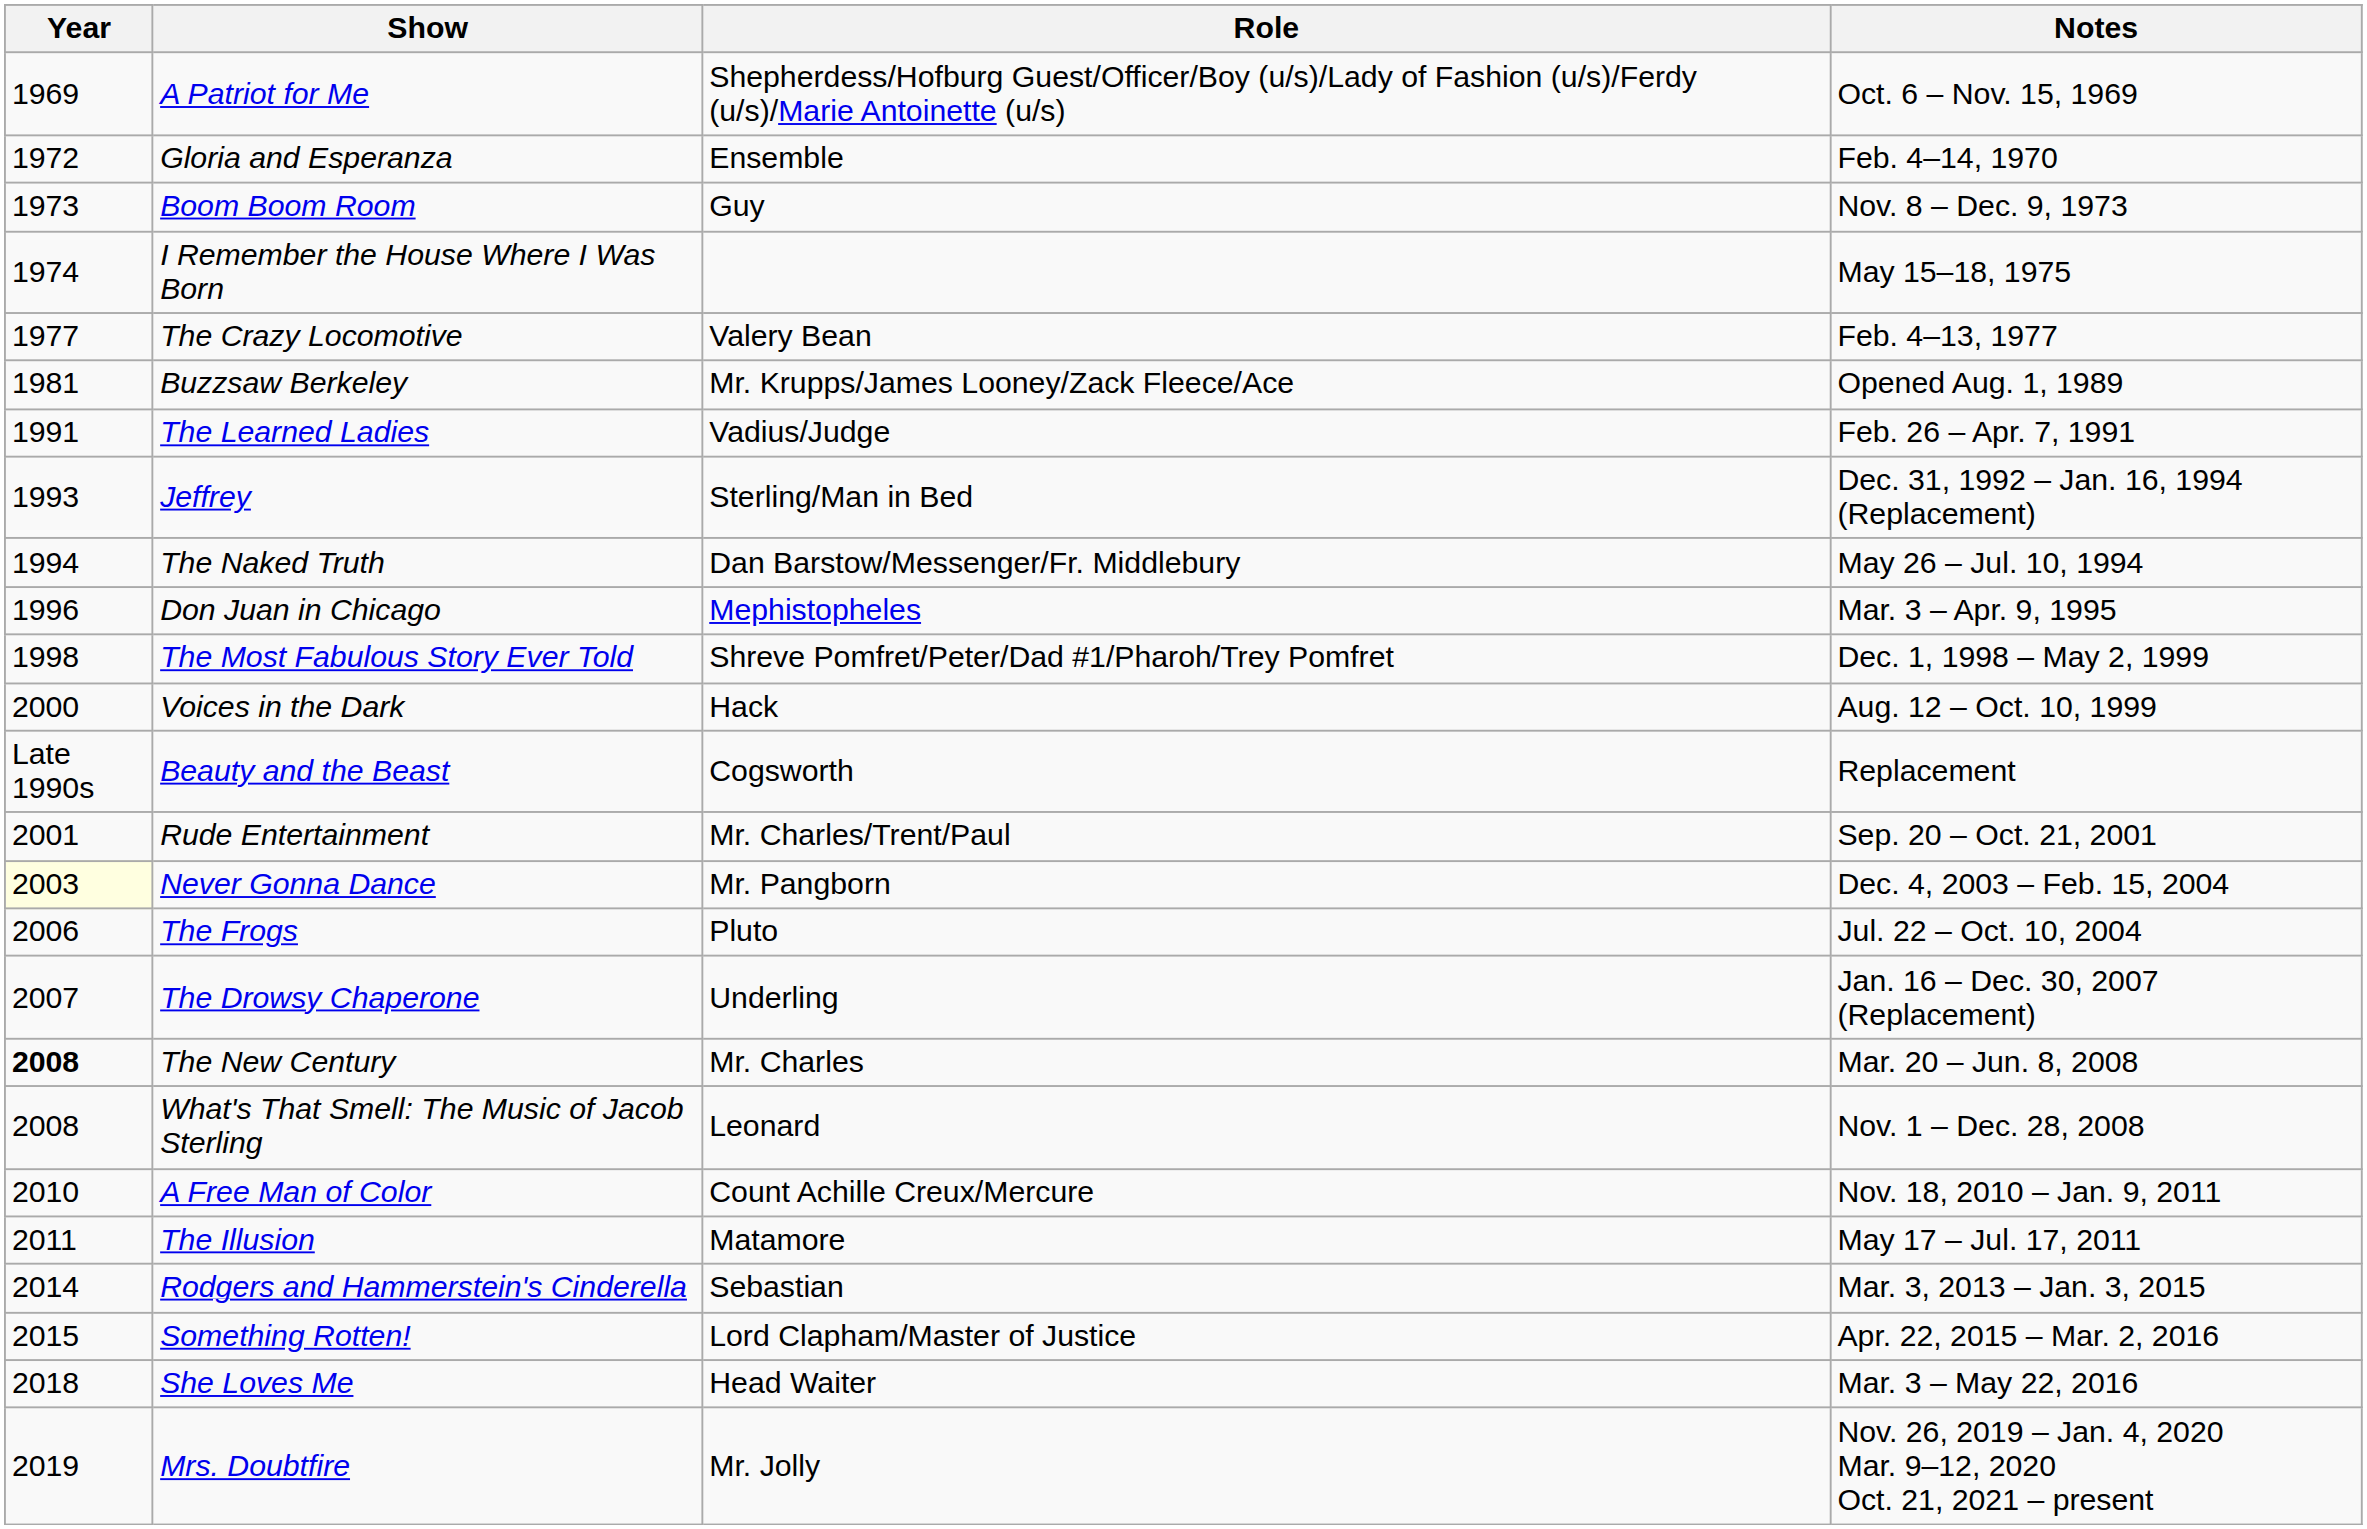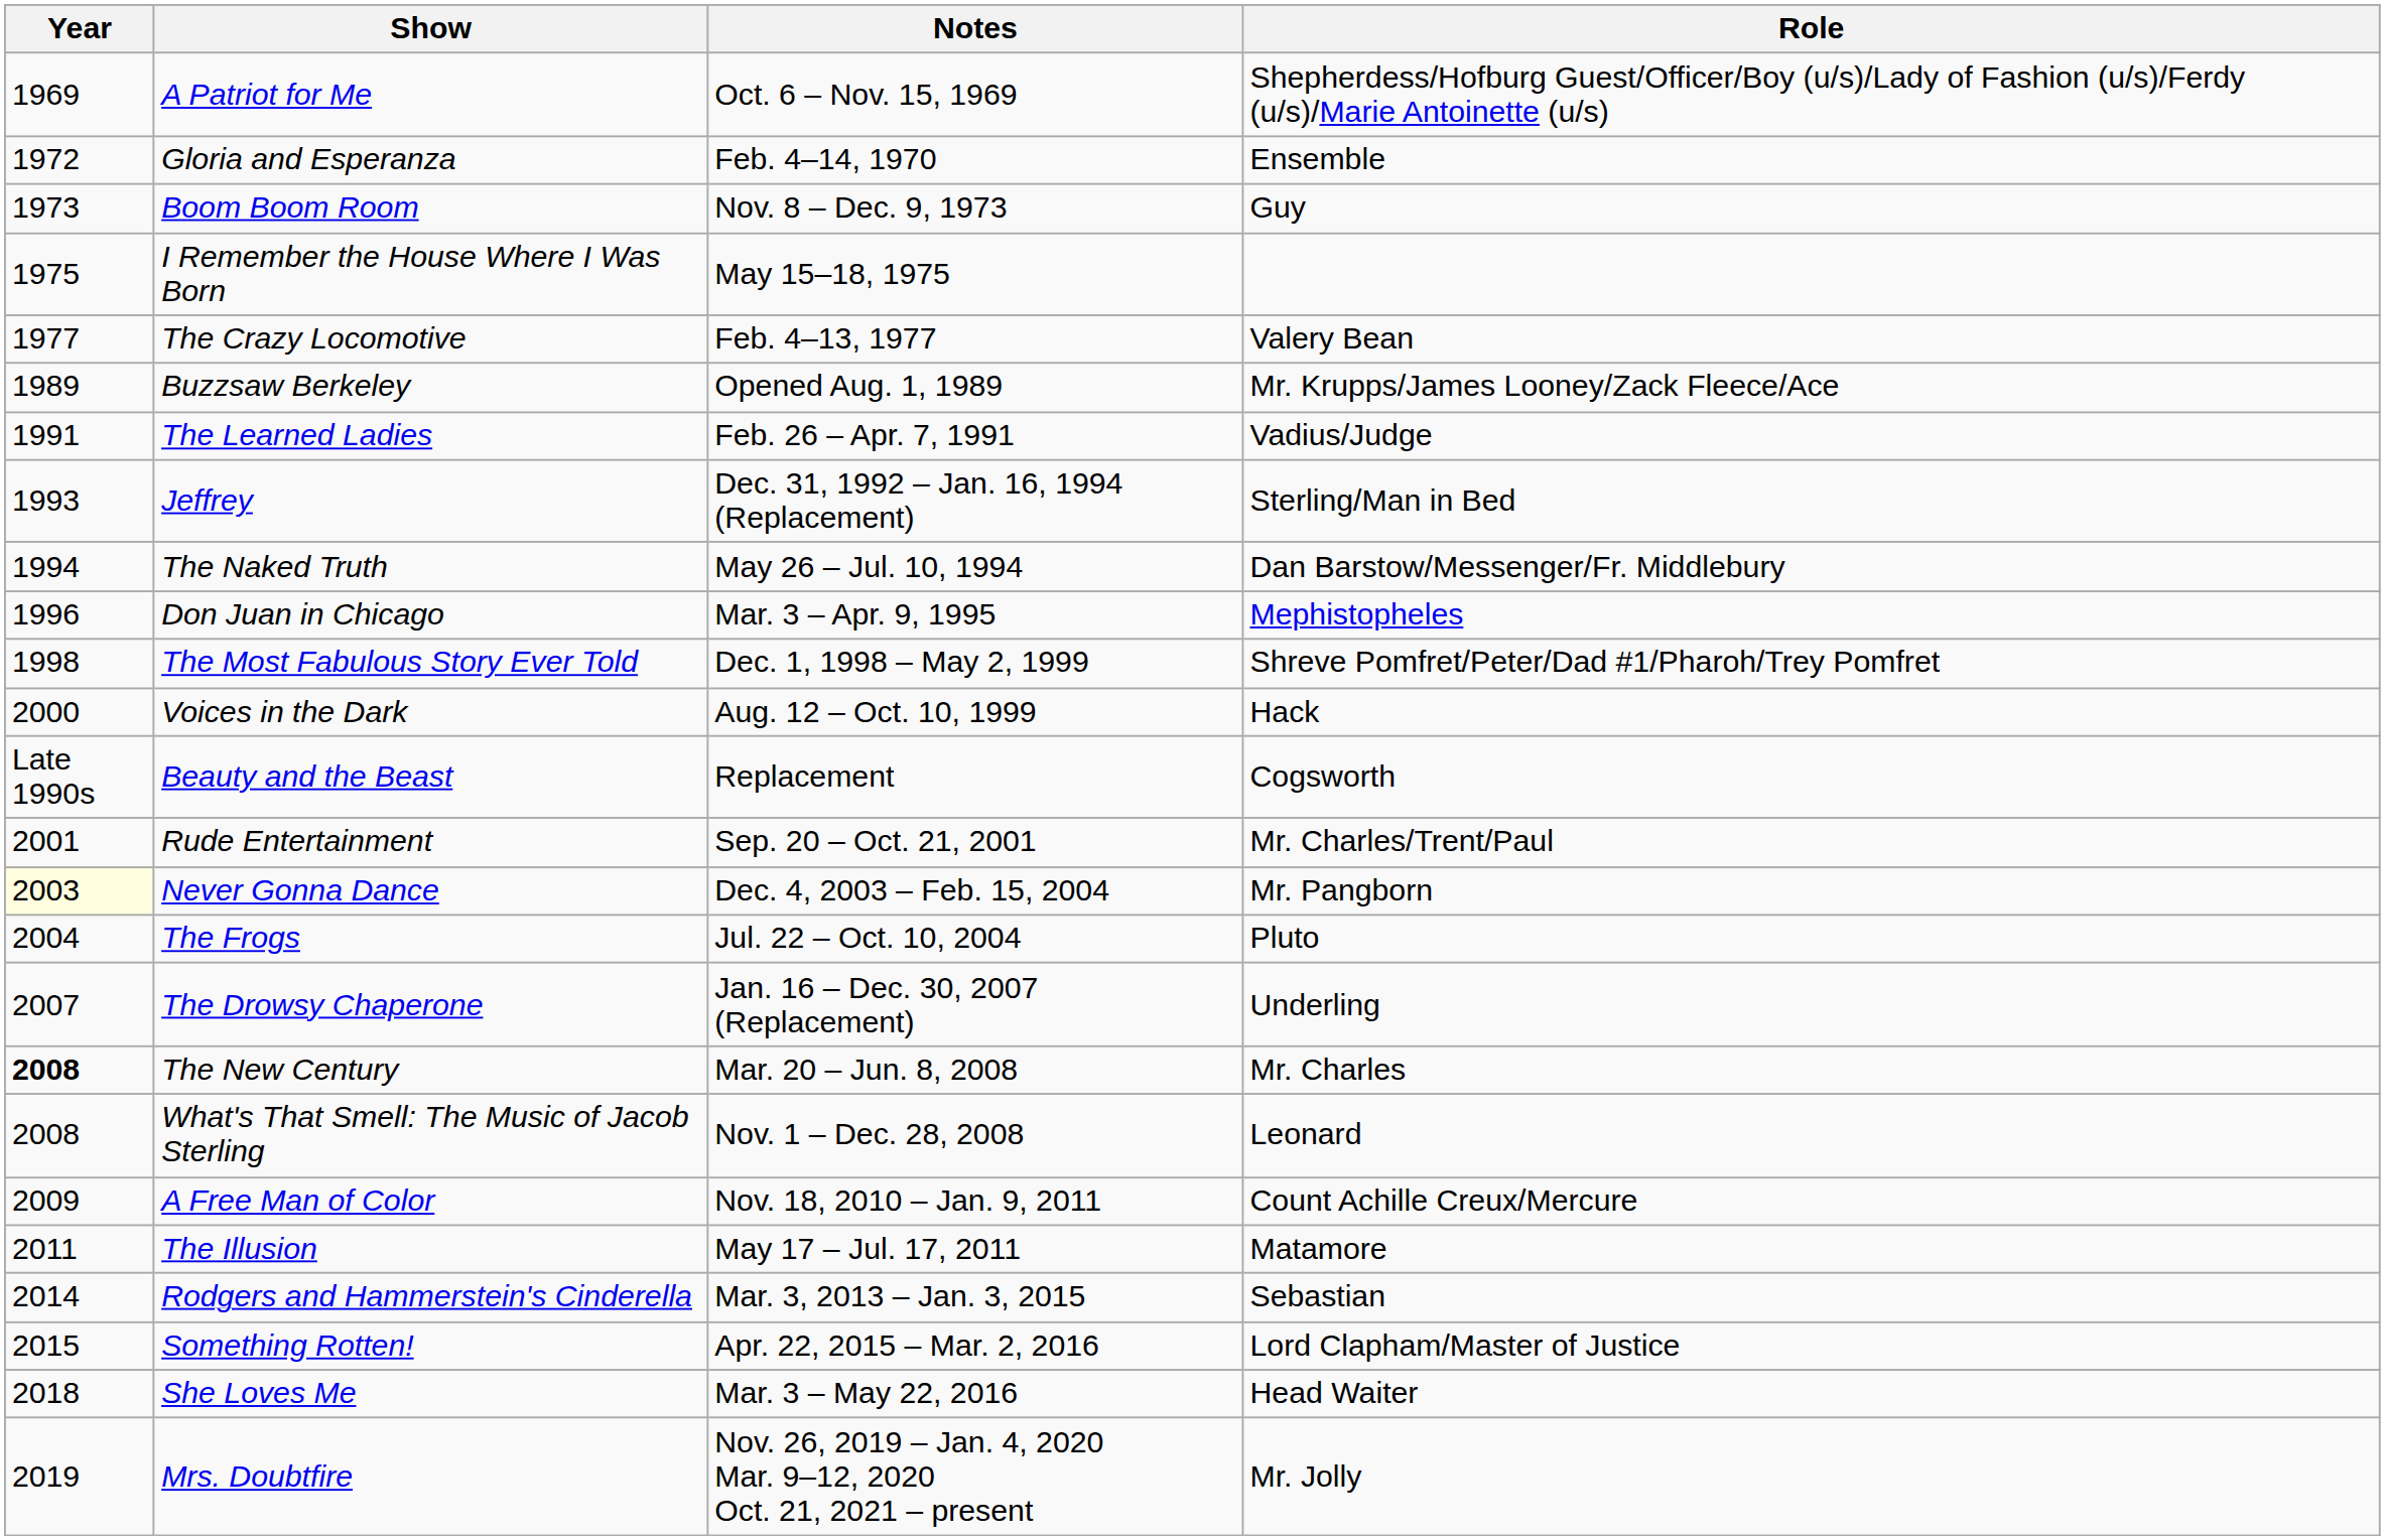 <table class="wikitable">
 <tr>
 <th>Year</th>
 <th>Show</th>
+<th>Notes</th>
 <th>Role</th>
-<th>Notes</th>
 </tr>
 <tr>
 <td>1969</td>
 <td><em><a href='#'>A Patriot for Me</a></em></td>
+<td>Oct. 6 – Nov. 15, 1969</td>
 <td>Shepherdess/Hofburg Guest/Officer/Boy (u/s)/Lady of Fashion (u/s)/Ferdy (u/s)/<a href='#'>Marie Antoinette</a> (u/s)</td>
-<td>Oct. 6 – Nov. 15, 1969</td>
 </tr>
 <tr>
 <td>1972</td>
 <td><em>Gloria and Esperanza</em></td>
+<td>Feb. 4–14, 1970</td>
 <td>Ensemble</td>
-<td>Feb. 4–14, 1970</td>
 </tr>
 <tr>
 <td>1973</td>
 <td><em><a href='#'>Boom Boom Room</a></em></td>
+<td>Nov. 8 – Dec. 9, 1973</td>
 <td>Guy</td>
-<td>Nov. 8 – Dec. 9, 1973</td>
 </tr>
 <tr>
-<td>1974</td>
+<td>1975</td>
 <td><em>I Remember the House Where I Was Born</em></td>
+<td>May 15–18, 1975</td>
 <td></td>
-<td>May 15–18, 1975</td>
 </tr>
 <tr>
 <td>1977</td>
 <td><em>The Crazy Locomotive</em></td>
+<td>Feb. 4–13, 1977</td>
 <td>Valery Bean</td>
-<td>Feb. 4–13, 1977</td>
 </tr>
 <tr>
-<td>1981</td>
+<td>1989</td>
 <td><em>Buzzsaw Berkeley</em></td>
+<td>Opened Aug. 1, 1989</td>
 <td>Mr. Krupps/James Looney/Zack Fleece/Ace</td>
-<td>Opened Aug. 1, 1989</td>
 </tr>
 <tr>
 <td>1991</td>
 <td><em><a href='#'>The Learned Ladies</a></em></td>
+<td>Feb. 26 – Apr. 7, 1991</td>
 <td>Vadius/Judge</td>
-<td>Feb. 26 – Apr. 7, 1991</td>
 </tr>
 <tr>
 <td>1993</td>
 <td><em><a href='#'>Jeffrey</a></em></td>
+<td>Dec. 31, 1992 – Jan. 16, 1994 (Replacement)</td>
 <td>Sterling/Man in Bed</td>
-<td>Dec. 31, 1992 – Jan. 16, 1994 (Replacement)</td>
 </tr>
 <tr>
 <td>1994</td>
 <td><em>The Naked Truth</em></td>
+<td>May 26 – Jul. 10, 1994</td>
 <td>Dan Barstow/Messenger/Fr. Middlebury</td>
-<td>May 26 – Jul. 10, 1994</td>
 </tr>
 <tr>
 <td>1996</td>
 <td><em>Don Juan in Chicago</em></td>
+<td>Mar. 3 – Apr. 9, 1995</td>
 <td><a href='#'>Mephistopheles</a></td>
-<td>Mar. 3 – Apr. 9, 1995</td>
 </tr>
 <tr>
 <td>1998</td>
 <td><em><a href='#'>The Most Fabulous Story Ever Told</a></em></td>
+<td>Dec. 1, 1998 – May 2, 1999</td>
 <td>Shreve Pomfret/Peter/Dad #1/Pharoh/Trey Pomfret</td>
-<td>Dec. 1, 1998 – May 2, 1999</td>
 </tr>
 <tr>
 <td>2000</td>
 <td><em>Voices in the Dark</em></td>
+<td>Aug. 12 – Oct. 10, 1999</td>
 <td>Hack</td>
-<td>Aug. 12 – Oct. 10, 1999</td>
 </tr>
 <tr>
 <td>Late 1990s</td>
 <td><em><a href='#'>Beauty and the Beast</a></em></td>
+<td>Replacement</td>
 <td>Cogsworth</td>
-<td>Replacement</td>
 </tr>
 <tr>
 <td>2001</td>
 <td><em>Rude Entertainment</em></td>
+<td>Sep. 20 – Oct. 21, 2001</td>
 <td>Mr. Charles/Trent/Paul</td>
-<td>Sep. 20 – Oct. 21, 2001</td>
 </tr>
 <tr>
 <td style="background: lightyellow;">2003</td>
 <td><em><a href='#'>Never Gonna Dance</a></em></td>
+<td>Dec. 4, 2003 – Feb. 15, 2004</td>
 <td>Mr. Pangborn</td>
-<td>Dec. 4, 2003 – Feb. 15, 2004</td>
 </tr>
 <tr>
-<td>2006</td>
+<td>2004</td>
 <td><em><a href='#'>The Frogs</a></em></td>
+<td>Jul. 22 – Oct. 10, 2004</td>
 <td>Pluto</td>
-<td>Jul. 22 – Oct. 10, 2004</td>
 </tr>
 <tr>
 <td>2007</td>
 <td><em><a href='#'>The Drowsy Chaperone</a></em></td>
+<td>Jan. 16 – Dec. 30, 2007 (Replacement)</td>
 <td>Underling</td>
-<td>Jan. 16 – Dec. 30, 2007 (Replacement)</td>
 </tr>
 <tr>
 <td><strong>2008</strong></td>
 <td><em>The New Century</em></td>
+<td>Mar. 20 – Jun. 8, 2008</td>
 <td>Mr. Charles</td>
-<td>Mar. 20 – Jun. 8, 2008</td>
 </tr>
 <tr>
 <td>2008</td>
 <td><em>What's That Smell: The Music of Jacob Sterling</em></td>
+<td>Nov. 1 – Dec. 28, 2008</td>
 <td>Leonard</td>
-<td>Nov. 1 – Dec. 28, 2008</td>
 </tr>
 <tr>
-<td>2010</td>
+<td>2009</td>
 <td><em><a href='#'>A Free Man of Color</a></em></td>
+<td>Nov. 18, 2010 – Jan. 9, 2011</td>
 <td>Count Achille Creux/Mercure</td>
-<td>Nov. 18, 2010 – Jan. 9, 2011</td>
 </tr>
 <tr>
 <td>2011</td>
 <td><em><a href='#'>The Illusion</a></em></td>
+<td>May 17 – Jul. 17, 2011</td>
 <td>Matamore</td>
-<td>May 17 – Jul. 17, 2011</td>
 </tr>
 <tr>
 <td>2014</td>
 <td><em><a href='#'>Rodgers and Hammerstein's Cinderella</a></em></td>
+<td>Mar. 3, 2013 – Jan. 3, 2015</td>
 <td>Sebastian</td>
-<td>Mar. 3, 2013 – Jan. 3, 2015</td>
 </tr>
 <tr>
 <td>2015</td>
 <td><em><a href='#'>Something Rotten!</a></em></td>
+<td>Apr. 22, 2015 – Mar. 2, 2016</td>
 <td>Lord Clapham/Master of Justice</td>
-<td>Apr. 22, 2015 – Mar. 2, 2016</td>
 </tr>
 <tr>
 <td>2018</td>
 <td><em><a href='#'>She Loves Me</a></em></td>
+<td>Mar. 3 – May 22, 2016</td>
 <td>Head Waiter</td>
-<td>Mar. 3 – May 22, 2016</td>
 </tr>
 <tr>
 <td>2019</td>
 <td><a href='#'><em>Mrs. Doubtfire</em></a></td>
+<td>Nov. 26, 2019 – Jan. 4, 2020<br>Mar. 9–12, 2020<br>Oct. 21, 2021 – present</td>
 <td>Mr. Jolly</td>
-<td>Nov. 26, 2019 – Jan. 4, 2020<br>Mar. 9–12, 2020<br>Oct. 21, 2021 – present</td>
 </tr>
 </table>
